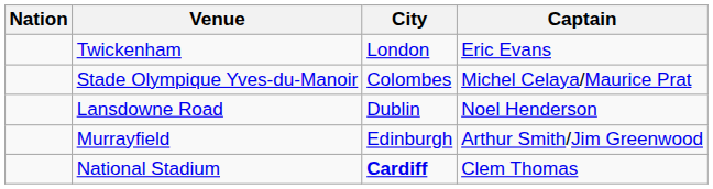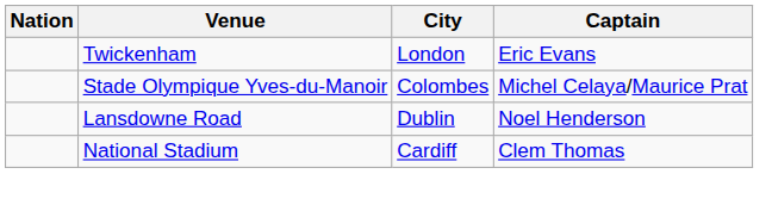 <table class="wikitable">
 <tr>
 <th><strong>Nation</strong></th>
 <th><strong>Venue</strong></th>
 <th><strong>City</strong></th>
 <th><strong>Captain</strong></th>
 </tr>
 <tr>
 <td></td>
 <td><a href='#'>Twickenham</a></td>
 <td><a href='#'>London</a></td>
 <td><a href='#'>Eric Evans</a></td>
 </tr>
 <tr>
 <td></td>
 <td><a href='#'>Stade Olympique Yves-du-Manoir</a></td>
 <td><a href='#'>Colombes</a></td>
 <td><a href='#'>Michel Celaya</a>/<a href='#'>Maurice Prat</a></td>
 </tr>
 <tr>
 <td></td>
 <td><a href='#'>Lansdowne Road</a></td>
 <td><a href='#'>Dublin</a></td>
 <td><a href='#'>Noel Henderson</a></td>
 </tr>
 <tr>
 <td></td>
-<td><a href='#'>Murrayfield</a></td>
-<td><a href='#'>Edinburgh</a></td>
-<td><a href='#'>Arthur Smith</a>/<a href='#'>Jim Greenwood</a></td>
-</tr>
-<tr>
-<td></td>
 <td><a href='#'>National Stadium</a></td>
-<td><strong><a href='#'>Cardiff</a></strong></td>
+<td><a href='#'>Cardiff</a></td>
 <td><a href='#'>Clem Thomas</a></td>
 </tr>
 </table>
